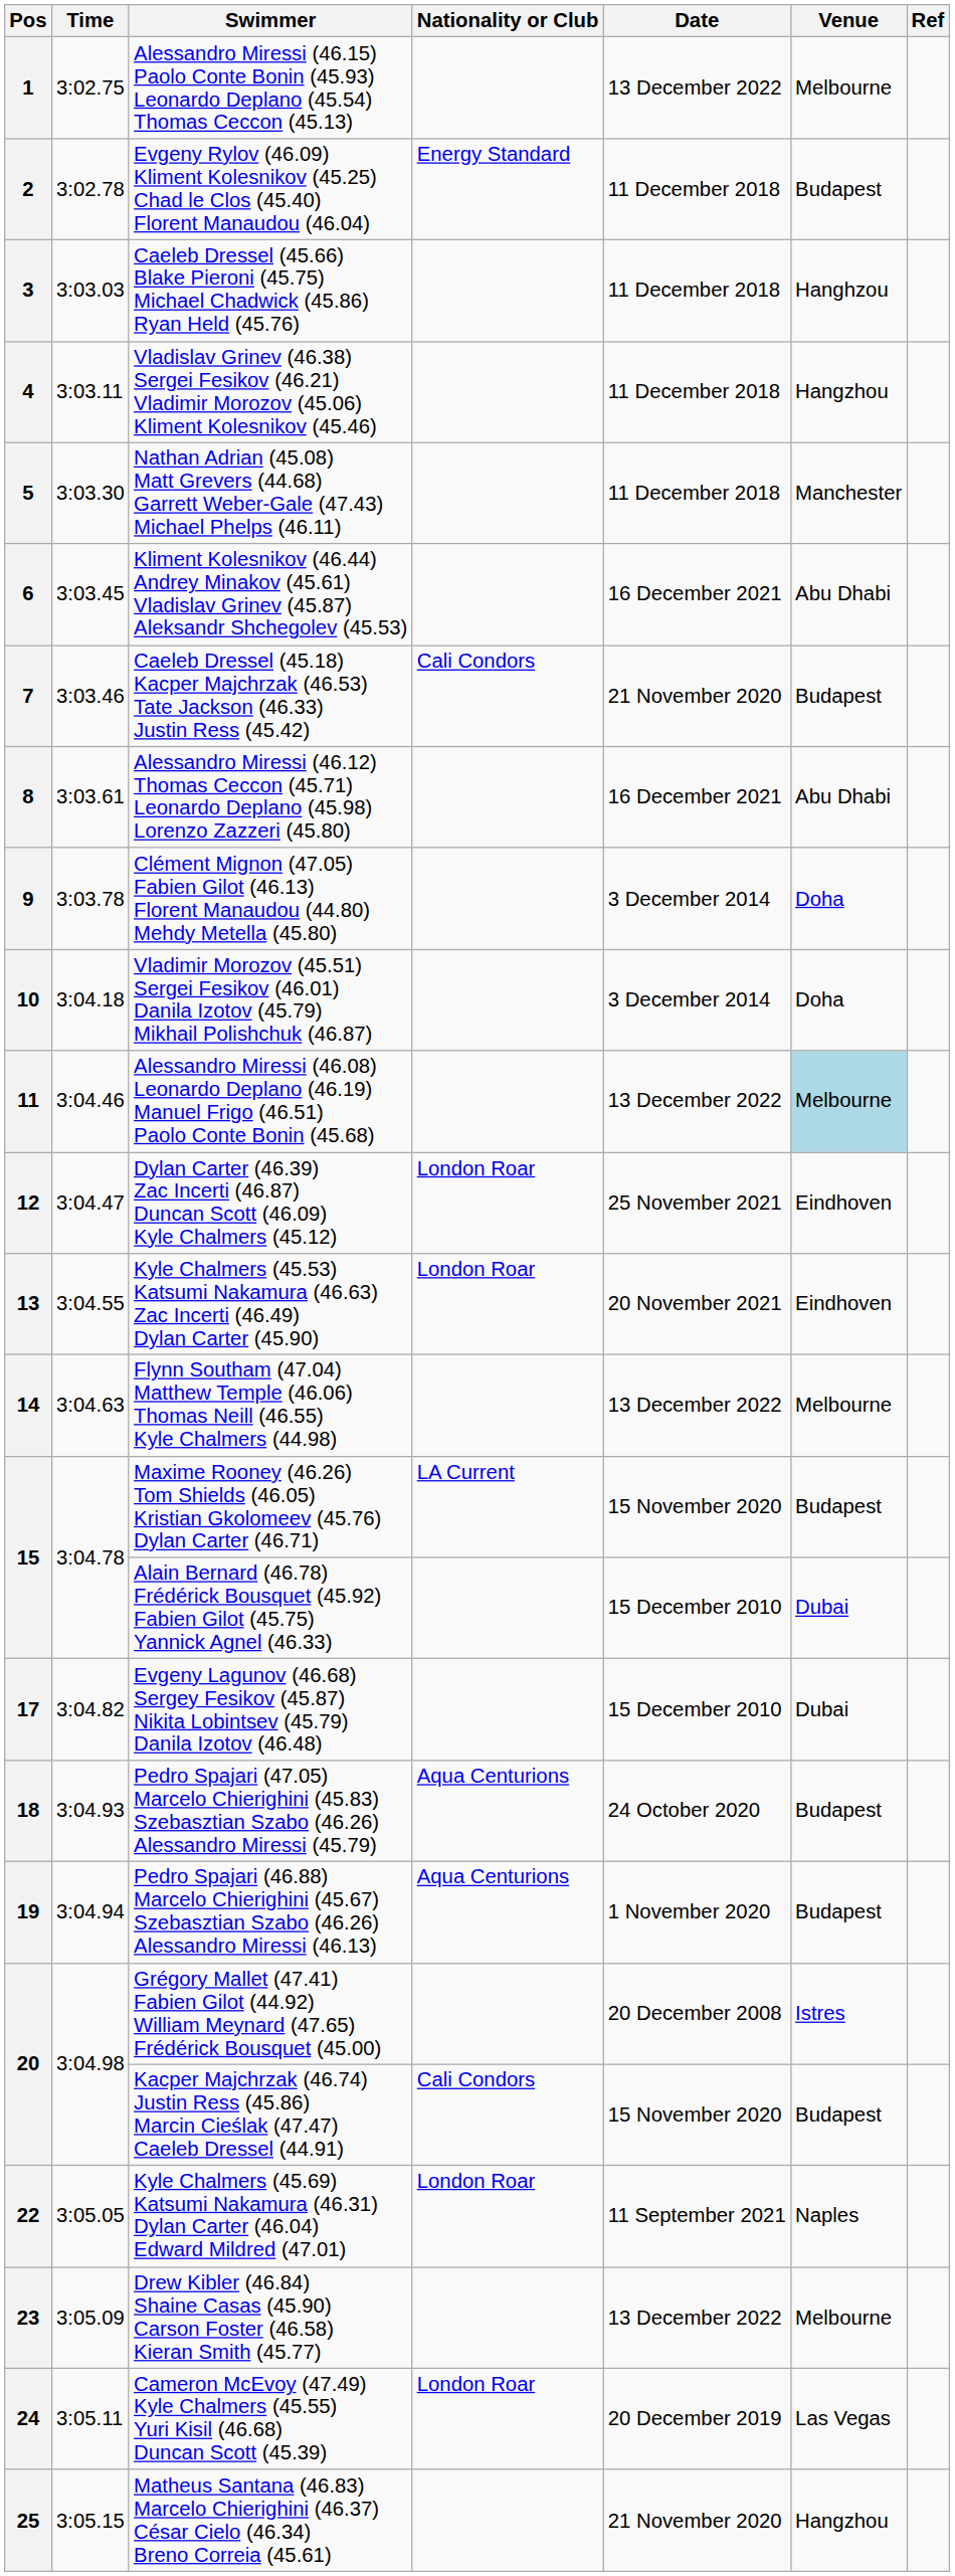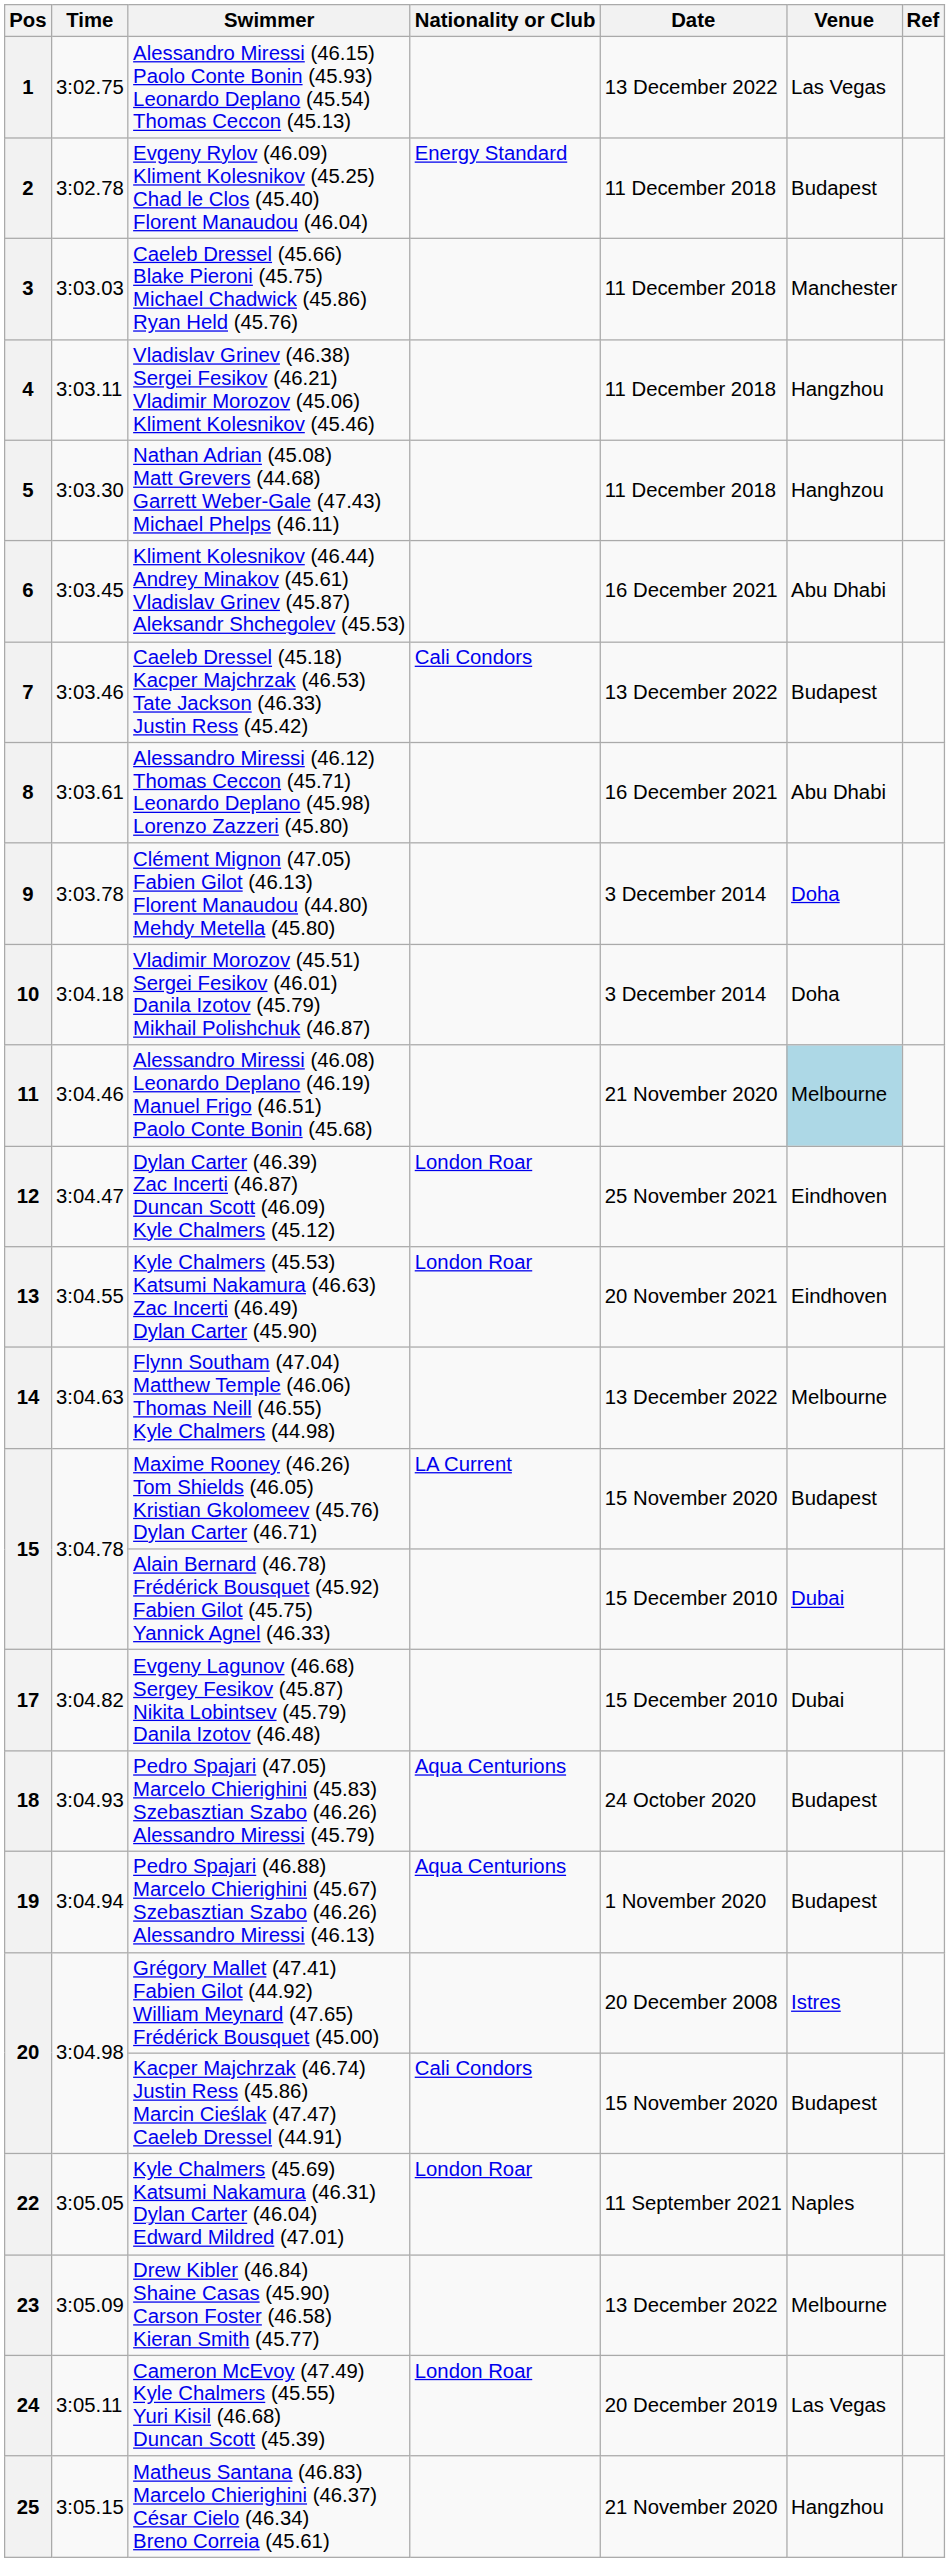 <table class="wikitable">
 <tr>
 <th>Pos</th>
 <th>Time</th>
 <th>Swimmer</th>
 <th>Nationality or Club</th>
 <th>Date</th>
 <th>Venue</th>
 <th>Ref</th>
 </tr>
 <tr>
 <th>1</th>
 <td>3:02.75</td>
 <td><a href='#'>Alessandro Miressi</a> (46.15)<br><a href='#'>Paolo Conte Bonin</a> (45.93)<br><a href='#'>Leonardo Deplano</a> (45.54)<br><a href='#'>Thomas Ceccon</a> (45.13)</td>
 <td></td>
 <td>13 December 2022</td>
-<td>Melbourne</td>
+<td>Las Vegas</td>
 <td></td>
 </tr>
 <tr>
 <th>2</th>
 <td>3:02.78</td>
 <td><a href='#'>Evgeny Rylov</a> (46.09) <br><a href='#'>Kliment Kolesnikov</a> (45.25) <br><a href='#'>Chad le Clos</a> (45.40) <br><a href='#'>Florent Manaudou</a> (46.04)</td>
 <td><a href='#'>Energy Standard</a><br><br><br><br></td>
 <td>11 December 2018</td>
 <td>Budapest</td>
 <td></td>
 </tr>
 <tr>
 <th>3</th>
 <td>3:03.03</td>
 <td><a href='#'>Caeleb Dressel</a> (45.66)<br><a href='#'>Blake Pieroni</a> (45.75)<br><a href='#'>Michael Chadwick</a> (45.86)<br><a href='#'>Ryan Held</a> (45.76)</td>
 <td></td>
 <td>11 December 2018</td>
-<td>Hanghzou</td>
+<td>Manchester</td>
 <td></td>
 </tr>
 <tr>
 <th>4</th>
 <td>3:03.11</td>
 <td><a href='#'>Vladislav Grinev</a> (46.38)<br><a href='#'>Sergei Fesikov</a> (46.21)<br><a href='#'>Vladimir Morozov</a> (45.06)<br><a href='#'>Kliment Kolesnikov</a> (45.46)</td>
 <td></td>
 <td>11 December 2018</td>
 <td>Hangzhou</td>
 <td></td>
 </tr>
 <tr>
 <th>5</th>
 <td>3:03.30</td>
 <td><a href='#'>Nathan Adrian</a> (45.08)<br><a href='#'>Matt Grevers</a> (44.68)<br><a href='#'>Garrett Weber-Gale</a> (47.43)<br><a href='#'>Michael Phelps</a> (46.11)</td>
 <td></td>
 <td>11 December 2018</td>
-<td>Manchester</td>
+<td>Hanghzou</td>
 <td></td>
 </tr>
 <tr>
 <th>6</th>
 <td>3:03.45</td>
 <td><a href='#'>Kliment Kolesnikov</a> (46.44) <br><a href='#'>Andrey Minakov</a> (45.61) <br><a href='#'>Vladislav Grinev</a> (45.87) <br><a href='#'>Aleksandr Shchegolev</a> (45.53)</td>
 <td></td>
 <td>16 December 2021</td>
 <td>Abu Dhabi</td>
 <td></td>
 </tr>
 <tr>
 <th>7</th>
 <td>3:03.46</td>
 <td><a href='#'>Caeleb Dressel</a> (45.18) <br><a href='#'>Kacper Majchrzak</a> (46.53) <br><a href='#'>Tate Jackson</a> (46.33) <br><a href='#'>Justin Ress</a> (45.42)</td>
 <td><a href='#'>Cali Condors</a><br><br><br><br></td>
-<td>21 November 2020</td>
+<td>13 December 2022</td>
 <td>Budapest</td>
 <td></td>
 </tr>
 <tr>
 <th>8</th>
 <td>3:03.61</td>
 <td><a href='#'>Alessandro Miressi</a> (46.12) <br><a href='#'>Thomas Ceccon</a> (45.71)<br><a href='#'>Leonardo Deplano</a> (45.98)<br><a href='#'>Lorenzo Zazzeri</a> (45.80)</td>
 <td></td>
 <td>16 December 2021</td>
 <td>Abu Dhabi</td>
 <td></td>
 </tr>
 <tr>
 <th>9</th>
 <td>3:03.78</td>
 <td><a href='#'>Clément Mignon</a> (47.05)<br><a href='#'>Fabien Gilot</a> (46.13)<br><a href='#'>Florent Manaudou</a> (44.80)<br><a href='#'>Mehdy Metella</a> (45.80)</td>
 <td></td>
 <td>3 December 2014</td>
 <td><a href='#'>Doha</a></td>
 <td></td>
 </tr>
 <tr>
 <th>10</th>
 <td>3:04.18</td>
 <td><a href='#'>Vladimir Morozov</a> (45.51)<br><a href='#'>Sergei Fesikov</a> (46.01)<br><a href='#'>Danila Izotov</a> (45.79)<br><a href='#'>Mikhail Polishchuk</a> (46.87)</td>
 <td></td>
 <td>3 December 2014</td>
 <td>Doha</td>
 <td></td>
 </tr>
 <tr>
 <th>11</th>
 <td>3:04.46</td>
 <td><a href='#'>Alessandro Miressi</a> (46.08)<br><a href='#'>Leonardo Deplano</a> (46.19)<br><a href='#'>Manuel Frigo</a> (46.51)<br><a href='#'>Paolo Conte Bonin</a> (45.68)</td>
 <td></td>
-<td>13 December 2022</td>
+<td>21 November 2020</td>
 <td style="background: lightblue;">Melbourne</td>
 <td></td>
 </tr>
 <tr>
 <th>12</th>
 <td>3:04.47</td>
 <td><a href='#'>Dylan Carter</a> (46.39)<br><a href='#'>Zac Incerti</a> (46.87)<br><a href='#'>Duncan Scott</a> (46.09)<br><a href='#'>Kyle Chalmers</a> (45.12)</td>
 <td><a href='#'>London Roar</a><br><br><br><br></td>
 <td>25 November 2021</td>
 <td>Eindhoven</td>
 <td></td>
 </tr>
 <tr>
 <th>13</th>
 <td>3:04.55</td>
 <td><a href='#'>Kyle Chalmers</a> (45.53)<br><a href='#'>Katsumi Nakamura</a> (46.63)<br><a href='#'>Zac Incerti</a> (46.49)<br><a href='#'>Dylan Carter</a> (45.90)</td>
 <td><a href='#'>London Roar</a><br><br><br><br></td>
 <td>20 November 2021</td>
 <td>Eindhoven</td>
 <td></td>
 </tr>
 <tr>
 <th>14</th>
 <td>3:04.63</td>
 <td><a href='#'>Flynn Southam</a> (47.04)<br><a href='#'>Matthew Temple</a> (46.06)<br><a href='#'>Thomas Neill</a> (46.55)<br><a href='#'>Kyle Chalmers</a> (44.98)</td>
 <td></td>
 <td>13 December 2022</td>
 <td>Melbourne</td>
 <td></td>
 </tr>
 <tr>
 <th rowspan=2>15</th>
 <td rowspan=2>3:04.78</td>
 <td><a href='#'>Maxime Rooney</a> (46.26) <br><a href='#'>Tom Shields</a> (46.05)<br><a href='#'>Kristian Gkolomeev</a> (45.76) <br><a href='#'>Dylan Carter</a> (46.71)</td>
 <td><a href='#'>LA Current</a><br><br><br><br></td>
 <td>15 November 2020</td>
 <td>Budapest</td>
 <td></td>
 </tr>
 <tr>
 <td><a href='#'>Alain Bernard</a> (46.78)<br><a href='#'>Frédérick Bousquet</a> (45.92)<br><a href='#'>Fabien Gilot</a> (45.75)<br><a href='#'>Yannick Agnel</a> (46.33)</td>
 <td></td>
 <td>15 December 2010</td>
 <td><a href='#'>Dubai</a></td>
 <td></td>
 </tr>
 <tr>
 <th>17</th>
 <td>3:04.82</td>
 <td><a href='#'>Evgeny Lagunov</a> (46.68)<br><a href='#'>Sergey Fesikov</a> (45.87)<br><a href='#'>Nikita Lobintsev</a> (45.79)<br><a href='#'>Danila Izotov</a> (46.48)</td>
 <td></td>
 <td>15 December 2010</td>
 <td>Dubai</td>
 <td></td>
 </tr>
 <tr>
 <th>18</th>
 <td>3:04.93</td>
 <td><a href='#'>Pedro Spajari</a> (47.05) <br><a href='#'>Marcelo Chierighini</a> (45.83)<br><a href='#'>Szebasztian Szabo</a> (46.26) <br><a href='#'>Alessandro Miressi</a> (45.79)</td>
 <td><a href='#'>Aqua Centurions</a><br><br><br><br></td>
 <td>24 October 2020</td>
 <td>Budapest</td>
 <td></td>
 </tr>
 <tr>
 <th>19</th>
 <td>3:04.94</td>
 <td><a href='#'>Pedro Spajari</a> (46.88) <br><a href='#'>Marcelo Chierighini</a> (45.67)<br><a href='#'>Szebasztian Szabo</a> (46.26) <br><a href='#'>Alessandro Miressi</a> (46.13)</td>
 <td><a href='#'>Aqua Centurions</a><br><br><br><br></td>
 <td>1 November 2020</td>
 <td>Budapest</td>
 <td></td>
 </tr>
 <tr>
 <th rowspan=2>20</th>
 <td rowspan=2>3:04.98</td>
 <td><a href='#'>Grégory Mallet</a> (47.41)<br><a href='#'>Fabien Gilot</a> (44.92)<br><a href='#'>William Meynard</a> (47.65)<br><a href='#'>Frédérick Bousquet</a> (45.00)</td>
 <td></td>
 <td>20 December 2008</td>
 <td><a href='#'>Istres</a></td>
 <td></td>
 </tr>
 <tr>
 <td><a href='#'>Kacper Majchrzak</a> (46.74)<br><a href='#'>Justin Ress</a> (45.86)<br><a href='#'>Marcin Cieślak</a> (47.47)<br><a href='#'>Caeleb Dressel</a> (44.91)</td>
 <td><a href='#'>Cali Condors</a><br><br><br><br></td>
 <td>15 November 2020</td>
 <td>Budapest</td>
 <td></td>
 </tr>
 <tr>
 <th>22</th>
 <td>3:05.05</td>
 <td><a href='#'>Kyle Chalmers</a> (45.69)<br><a href='#'>Katsumi Nakamura</a> (46.31)<br><a href='#'>Dylan Carter</a> (46.04)<br><a href='#'>Edward Mildred</a> (47.01)</td>
 <td><a href='#'>London Roar</a><br><br><br><br></td>
 <td>11 September 2021</td>
 <td>Naples</td>
 <td></td>
 </tr>
 <tr>
 <th>23</th>
 <td>3:05.09</td>
 <td><a href='#'>Drew Kibler</a> (46.84)<br><a href='#'>Shaine Casas</a> (45.90)<br><a href='#'>Carson Foster</a> (46.58)<br><a href='#'>Kieran Smith</a> (45.77)</td>
 <td></td>
 <td>13 December 2022</td>
 <td>Melbourne</td>
 <td></td>
 </tr>
 <tr>
 <th>24</th>
 <td>3:05.11</td>
 <td><a href='#'>Cameron McEvoy</a> (47.49)<br><a href='#'>Kyle Chalmers</a> (45.55)<br><a href='#'>Yuri Kisil</a> (46.68)<br><a href='#'>Duncan Scott</a> (45.39)</td>
 <td><a href='#'>London Roar</a><br><br><br><br></td>
 <td>20 December 2019</td>
 <td>Las Vegas</td>
 <td></td>
 </tr>
 <tr>
 <th>25</th>
 <td>3:05.15</td>
 <td><a href='#'>Matheus Santana</a> (46.83)<br><a href='#'>Marcelo Chierighini</a> (46.37)<br><a href='#'>César Cielo</a> (46.34)<br><a href='#'>Breno Correia</a> (45.61)</td>
 <td></td>
 <td>21 November 2020</td>
 <td>Hangzhou</td>
 <td></td>
 </tr>
 </table>
